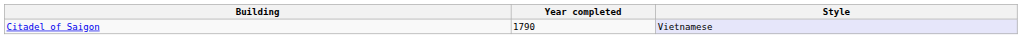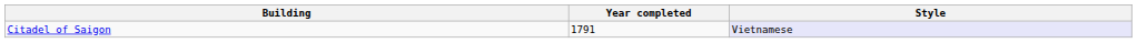 <table class="wikitable">
 <tr>
 <th width=28%>Building</th>
 <th width=8%>Year completed</th>
 <th width=20%>Style</th>
 </tr>
 <tr>
 <td><a href='#'>Citadel of Saigon</a></td>
-<td>1790</td>
+<td>1791</td>
 <td style="background: lavender;">Vietnamese</td>
 </tr>
 </table>
